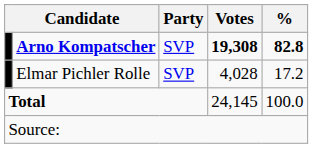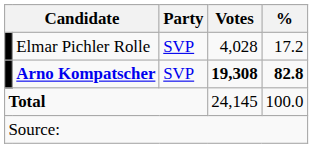 <table class="wikitable" style="font-size:95%">
 <tr bgcolor="#E9E9E9">
 <th rowspan="1" colspan="2">Candidate</th>
 <th rowspan="1" colspan="1">Party</th>
 <th rowspan="1" colspan="1">Votes</th>
 <th rowspan="1" colspan="1">%</th>
 </tr>
 <tr>
 <td bgcolor="black"></td>
+<td align="left">Elmar Pichler Rolle</td>
+<td align="left"><a href='#'>SVP</a></td>
+<td align="right">4,028</td>
+<td align="right">17.2</td>
+</tr>
+<tr>
+<td bgcolor="black"></td>
 <td align="left"><strong><a href='#'>Arno Kompatscher</a></strong></td>
 <td align="left"><a href='#'>SVP</a></td>
 <td align="right"><strong>19,308</strong></td>
 <td align="right"><strong>82.8</strong></td>
-</tr>
-<tr>
-<td bgcolor="black"></td>
-<td align="left">Elmar Pichler Rolle</td>
-<td align="left"><a href='#'>SVP</a></td>
-<td align="right">4,028</td>
-<td align="right">17.2</td>
 </tr>
 <tr>
 <td colspan="3" align="left"><strong>Total</strong></td>
 <td align="right">24,145</td>
 <td align="right">100.0</td>
 </tr>
 <tr>
 <td colspan=5>Source: </td>
 </tr>
 </table>
